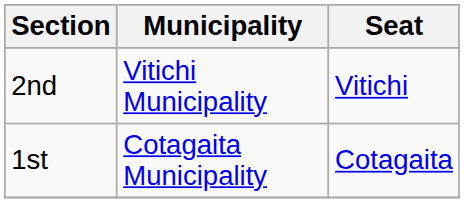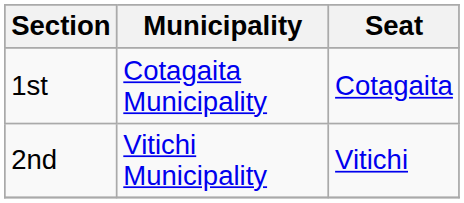 <table class="wikitable" border="1" style="width:30%;" border="1">
 <tr bgcolor=silver>
 <th>Section</th>
 <th>Municipality</th>
 <th>Seat</th>
 </tr>
 <tr>
+<td>1st</td>
+<td><a href='#'>Cotagaita Municipality</a></td>
+<td><a href='#'>Cotagaita</a></td>
+</tr>
+<tr>
 <td>2nd</td>
 <td><a href='#'>Vitichi Municipality</a></td>
 <td><a href='#'>Vitichi</a></td>
 </tr>
 <tr>
-<td>1st</td>
-<td><a href='#'>Cotagaita Municipality</a></td>
-<td><a href='#'>Cotagaita</a></td>
-</tr>
-<tr>
 </tr>
 </table>
